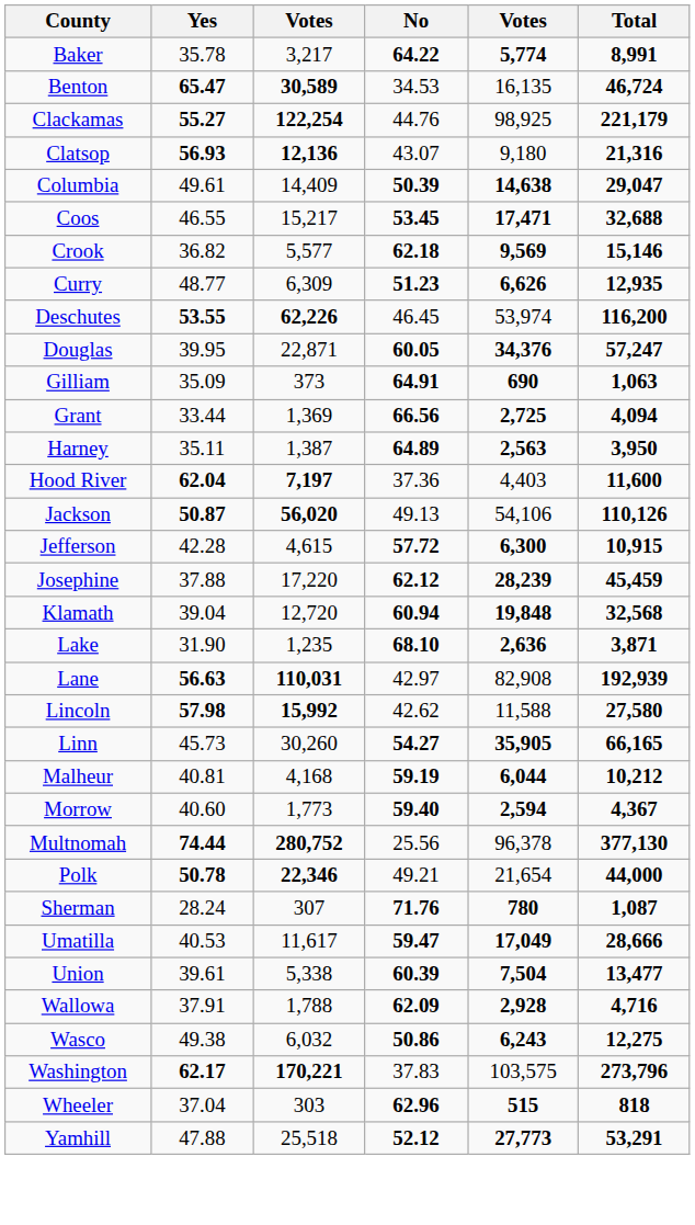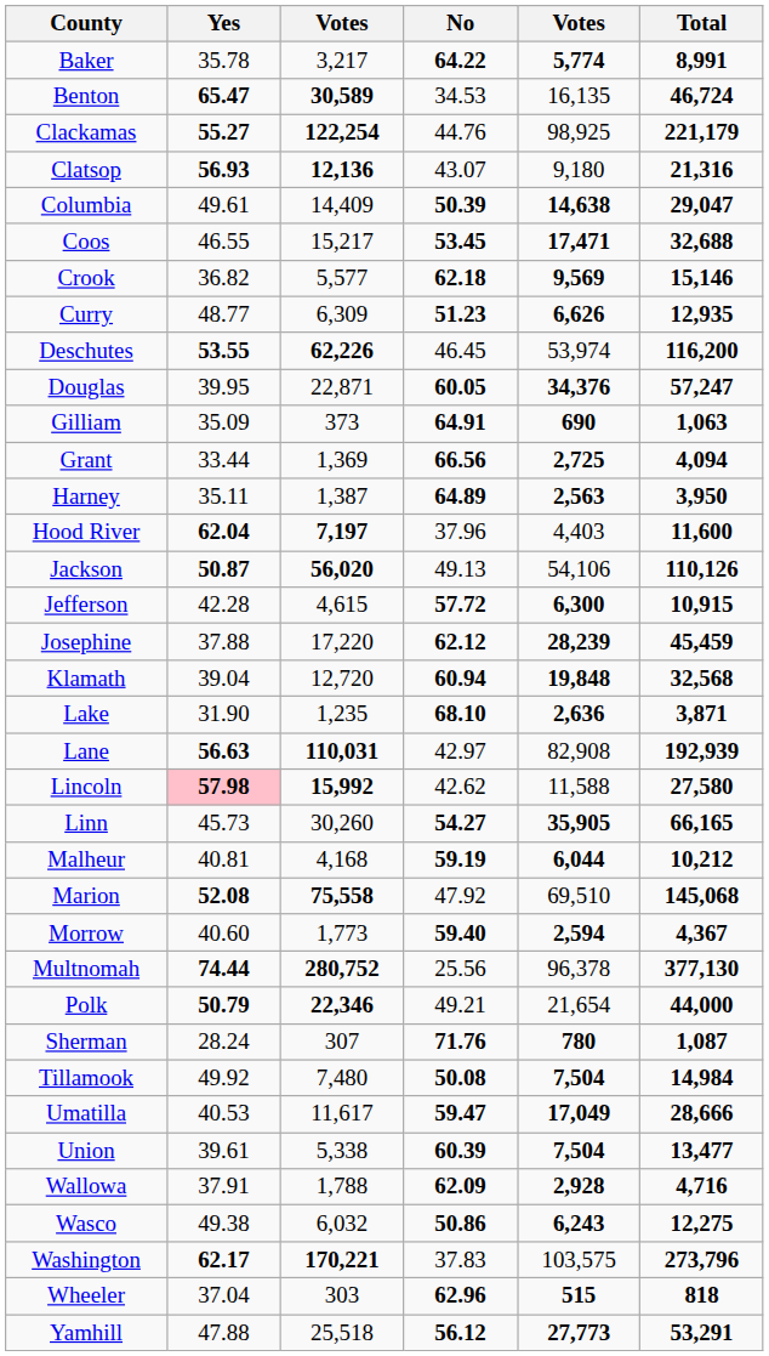 <table width="60%" class="wikitable sortable">
 <tr>
 <th width="11%">County</th>
 <th width="10%">Yes</th>
 <th width="10%">Votes</th>
 <th width="10%">No</th>
 <th width="10%">Votes</th>
 <th width="10%">Total</th>
 </tr>
 <tr>
 <td align="center"><a href='#'>Baker</a></td>
 <td align="center">35.78</td>
 <td align="center">3,217</td>
 <td align="center"><strong>64.22</strong></td>
 <td align="center"><strong>5,774</strong></td>
 <td align="center"><strong>8,991</strong></td>
 </tr>
 <tr>
 <td align="center"><a href='#'>Benton</a></td>
 <td align="center"><strong>65.47</strong></td>
 <td align="center"><strong>30,589</strong></td>
 <td align="center">34.53</td>
 <td align="center">16,135</td>
 <td align="center"><strong>46,724</strong></td>
 </tr>
 <tr>
 <td align="center"><a href='#'>Clackamas</a></td>
 <td align="center"><strong>55.27</strong></td>
 <td align="center"><strong>122,254</strong></td>
 <td align="center">44.76</td>
 <td align="center">98,925</td>
 <td align="center"><strong>221,179</strong></td>
 </tr>
 <tr>
 <td align="center"><a href='#'>Clatsop</a></td>
 <td align="center"><strong>56.93</strong></td>
 <td align="center"><strong>12,136</strong></td>
 <td align="center">43.07</td>
 <td align="center">9,180</td>
 <td align="center"><strong>21,316</strong></td>
 </tr>
 <tr>
 <td align="center"><a href='#'>Columbia</a></td>
 <td align="center">49.61</td>
 <td align="center">14,409</td>
 <td align="center"><strong>50.39</strong></td>
 <td align="center"><strong>14,638</strong></td>
 <td align="center"><strong>29,047</strong></td>
 </tr>
 <tr>
 <td align="center"><a href='#'>Coos</a></td>
 <td align="center">46.55</td>
 <td align="center">15,217</td>
 <td align="center"><strong>53.45</strong></td>
 <td align="center"><strong>17,471</strong></td>
 <td align="center"><strong>32,688</strong></td>
 </tr>
 <tr>
 <td align="center"><a href='#'>Crook</a></td>
 <td align="center">36.82</td>
 <td align="center">5,577</td>
 <td align="center"><strong>62.18</strong></td>
 <td align="center"><strong>9,569</strong></td>
 <td align="center"><strong>15,146</strong></td>
 </tr>
 <tr>
 <td align="center"><a href='#'>Curry</a></td>
 <td align="center">48.77</td>
 <td align="center">6,309</td>
 <td align="center"><strong>51.23</strong></td>
 <td align="center"><strong>6,626</strong></td>
 <td align="center"><strong>12,935</strong></td>
 </tr>
 <tr>
 <td align="center"><a href='#'>Deschutes</a></td>
 <td align="center"><strong>53.55</strong></td>
 <td align="center"><strong>62,226</strong></td>
 <td align="center">46.45</td>
 <td align="center">53,974</td>
 <td align="center"><strong>116,200</strong></td>
 </tr>
 <tr>
 <td align="center"><a href='#'>Douglas</a></td>
 <td align="center">39.95</td>
 <td align="center">22,871</td>
 <td align="center"><strong>60.05</strong></td>
 <td align="center"><strong>34,376</strong></td>
 <td align="center"><strong>57,247</strong></td>
 </tr>
 <tr>
 <td align="center"><a href='#'>Gilliam</a></td>
 <td align="center">35.09</td>
 <td align="center">373</td>
 <td align="center"><strong>64.91</strong></td>
 <td align="center"><strong>690</strong></td>
 <td align="center"><strong>1,063</strong></td>
 </tr>
 <tr>
 <td align="center"><a href='#'>Grant</a></td>
 <td align="center">33.44</td>
 <td align="center">1,369</td>
 <td align="center"><strong>66.56</strong></td>
 <td align="center"><strong>2,725</strong></td>
 <td align="center"><strong>4,094</strong></td>
 </tr>
 <tr>
 <td align="center"><a href='#'>Harney</a></td>
 <td align="center">35.11</td>
 <td align="center">1,387</td>
 <td align="center"><strong>64.89</strong></td>
 <td align="center"><strong>2,563</strong></td>
 <td align="center"><strong>3,950</strong></td>
 </tr>
 <tr>
 <td align="center"><a href='#'>Hood River</a></td>
 <td align="center"><strong>62.04</strong></td>
 <td align="center"><strong>7,197</strong></td>
-<td align="center">37.36</td>
+<td align="center">37.96</td>
 <td align="center">4,403</td>
 <td align="center"><strong>11,600</strong></td>
 </tr>
 <tr>
 <td align="center"><a href='#'>Jackson</a></td>
 <td align="center"><strong>50.87</strong></td>
 <td align="center"><strong>56,020</strong></td>
 <td align="center">49.13</td>
 <td align="center">54,106</td>
 <td align="center"><strong>110,126</strong></td>
 </tr>
 <tr>
 <td align="center"><a href='#'>Jefferson</a></td>
 <td align="center">42.28</td>
 <td align="center">4,615</td>
 <td align="center"><strong>57.72</strong></td>
 <td align="center"><strong>6,300</strong></td>
 <td align="center"><strong>10,915</strong></td>
 </tr>
 <tr>
 <td align="center"><a href='#'>Josephine</a></td>
 <td align="center">37.88</td>
 <td align="center">17,220</td>
 <td align="center"><strong>62.12</strong></td>
 <td align="center"><strong>28,239</strong></td>
 <td align="center"><strong>45,459</strong></td>
 </tr>
 <tr>
 <td align="center"><a href='#'>Klamath</a></td>
 <td align="center">39.04</td>
 <td align="center">12,720</td>
 <td align="center"><strong>60.94</strong></td>
 <td align="center"><strong>19,848</strong></td>
 <td align="center"><strong>32,568</strong></td>
 </tr>
 <tr>
 <td align="center"><a href='#'>Lake</a></td>
 <td align="center">31.90</td>
 <td align="center">1,235</td>
 <td align="center"><strong>68.10</strong></td>
 <td align="center"><strong>2,636</strong></td>
 <td align="center"><strong>3,871</strong></td>
 </tr>
 <tr>
 <td align="center"><a href='#'>Lane</a></td>
 <td align="center"><strong>56.63</strong></td>
 <td align="center"><strong>110,031</strong></td>
 <td align="center">42.97</td>
 <td align="center">82,908</td>
 <td align="center"><strong>192,939</strong></td>
 </tr>
 <tr>
 <td align="center"><a href='#'>Lincoln</a></td>
-<td align="center"><strong>57.98</strong></td>
+<td align="center" style="background: pink;"><strong>57.98</strong></td>
 <td align="center"><strong>15,992</strong></td>
 <td align="center">42.62</td>
 <td align="center">11,588</td>
 <td align="center"><strong>27,580</strong></td>
 </tr>
 <tr>
 <td align="center"><a href='#'>Linn</a></td>
 <td align="center">45.73</td>
 <td align="center">30,260</td>
 <td align="center"><strong>54.27</strong></td>
 <td align="center"><strong>35,905</strong></td>
 <td align="center"><strong>66,165</strong></td>
 </tr>
 <tr>
 <td align="center"><a href='#'>Malheur</a></td>
 <td align="center">40.81</td>
 <td align="center">4,168</td>
 <td align="center"><strong>59.19</strong></td>
 <td align="center"><strong>6,044</strong></td>
 <td align="center"><strong>10,212</strong></td>
 </tr>
 <tr>
+<td align="center"><a href='#'>Marion</a></td>
+<td align="center"><strong>52.08</strong></td>
+<td align="center"><strong>75,558</strong></td>
+<td align="center">47.92</td>
+<td align="center">69,510</td>
+<td align="center"><strong>145,068</strong></td>
+</tr>
+<tr>
 <td align="center"><a href='#'>Morrow</a></td>
 <td align="center">40.60</td>
 <td align="center">1,773</td>
 <td align="center"><strong>59.40</strong></td>
 <td align="center"><strong>2,594</strong></td>
 <td align="center"><strong>4,367</strong></td>
 </tr>
 <tr>
 <td align="center"><a href='#'>Multnomah</a></td>
 <td align="center"><strong>74.44</strong></td>
 <td align="center"><strong>280,752</strong></td>
 <td align="center">25.56</td>
 <td align="center">96,378</td>
 <td align="center"><strong>377,130</strong></td>
 </tr>
 <tr>
 <td align="center"><a href='#'>Polk</a></td>
-<td align="center"><strong>50.78</strong></td>
+<td align="center"><strong>50.79</strong></td>
 <td align="center"><strong>22,346</strong></td>
 <td align="center">49.21</td>
 <td align="center">21,654</td>
 <td align="center"><strong>44,000</strong></td>
 </tr>
 <tr>
 <td align="center"><a href='#'>Sherman</a></td>
 <td align="center">28.24</td>
 <td align="center">307</td>
 <td align="center"><strong>71.76</strong></td>
 <td align="center"><strong>780</strong></td>
 <td align="center"><strong>1,087</strong></td>
+</tr>
+<tr>
+<td align="center"><a href='#'>Tillamook</a></td>
+<td align="center">49.92</td>
+<td align="center">7,480</td>
+<td align="center"><strong>50.08</strong></td>
+<td align="center"><strong>7,504</strong></td>
+<td align="center"><strong>14,984</strong></td>
 </tr>
 <tr>
 <td align="center"><a href='#'>Umatilla</a></td>
 <td align="center">40.53</td>
 <td align="center">11,617</td>
 <td align="center"><strong>59.47</strong></td>
 <td align="center"><strong>17,049</strong></td>
 <td align="center"><strong>28,666</strong></td>
 </tr>
 <tr>
 <td align="center"><a href='#'>Union</a></td>
 <td align="center">39.61</td>
 <td align="center">5,338</td>
 <td align="center"><strong>60.39</strong></td>
 <td align="center"><strong>7,504</strong></td>
 <td align="center"><strong>13,477</strong></td>
 </tr>
 <tr>
 <td align="center"><a href='#'>Wallowa</a></td>
 <td align="center">37.91</td>
 <td align="center">1,788</td>
 <td align="center"><strong>62.09</strong></td>
 <td align="center"><strong>2,928</strong></td>
 <td align="center"><strong>4,716</strong></td>
 </tr>
 <tr>
 <td align="center"><a href='#'>Wasco</a></td>
 <td align="center">49.38</td>
 <td align="center">6,032</td>
 <td align="center"><strong>50.86</strong></td>
 <td align="center"><strong>6,243</strong></td>
 <td align="center"><strong>12,275</strong></td>
 </tr>
 <tr>
 <td align="center"><a href='#'>Washington</a></td>
 <td align="center"><strong>62.17</strong></td>
 <td align="center"><strong>170,221</strong></td>
 <td align="center">37.83</td>
 <td align="center">103,575</td>
 <td align="center"><strong>273,796</strong></td>
 </tr>
 <tr>
 <td align="center"><a href='#'>Wheeler</a></td>
 <td align="center">37.04</td>
 <td align="center">303</td>
 <td align="center"><strong>62.96</strong></td>
 <td align="center"><strong>515</strong></td>
 <td align="center"><strong>818</strong></td>
 </tr>
 <tr>
 <td align="center"><a href='#'>Yamhill</a></td>
 <td align="center">47.88</td>
 <td align="center">25,518</td>
-<td align="center"><strong>52.12</strong></td>
+<td align="center"><strong>56.12</strong></td>
 <td align="center"><strong>27,773</strong></td>
 <td align="center"><strong>53,291</strong></td>
 </tr>
 </table>
